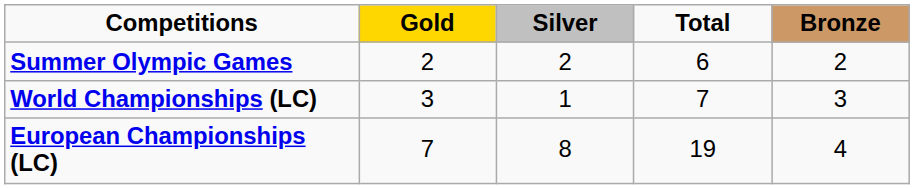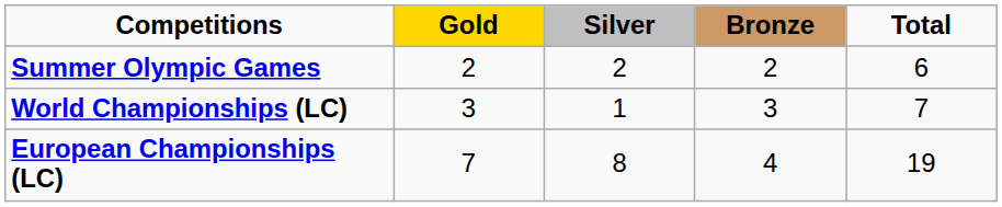 <table class="wikitable sortable" style="text-align:center">
 <tr>
 <td><strong>Competitions</strong></td>
 <td width=85 align=center bgcolor=gold> <strong>Gold</strong></td>
 <td width=85 align=center bgcolor=silver> <strong>Silver</strong></td>
+<td width=85 align=center bgcolor=cc9966> <strong>Bronze</strong></td>
 <td width=85 align=center><strong>Total</strong></td>
-<td width=85 align=center bgcolor=cc9966> <strong>Bronze</strong></td>
 </tr>
 <tr>
 <td align=left><strong><a href='#'>Summer Olympic Games</a></strong></td>
 <td>2</td>
 <td>2</td>
+<td>2</td>
 <td>6</td>
-<td>2</td>
 </tr>
 <tr>
 <td align=left><strong><a href='#'>World Championships</a> (LC)</strong></td>
 <td>3</td>
 <td>1</td>
+<td>3</td>
 <td>7</td>
-<td>3</td>
 </tr>
 <tr>
 <td align=left><strong><a href='#'>European Championships</a> (LC)</strong></td>
 <td>7</td>
 <td>8</td>
+<td>4</td>
 <td>19</td>
-<td>4</td>
 </tr>
 </table>
